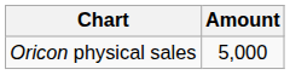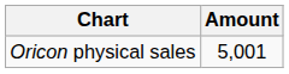 <table class="wikitable">
 <tr>
 <th>Chart</th>
 <th>Amount</th>
 </tr>
 <tr>
 <td><em>Oricon</em> physical sales</td>
-<td align="center">5,000</td>
+<td align="center">5,001</td>
 </tr>
 </table>
